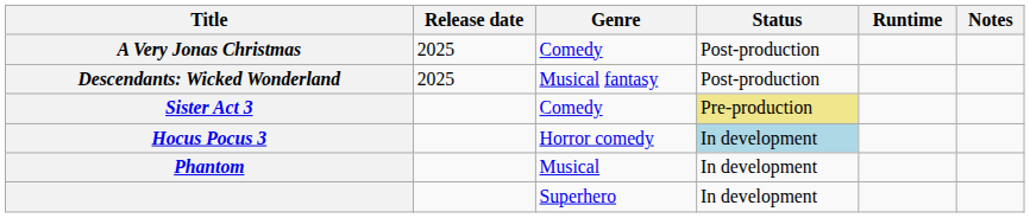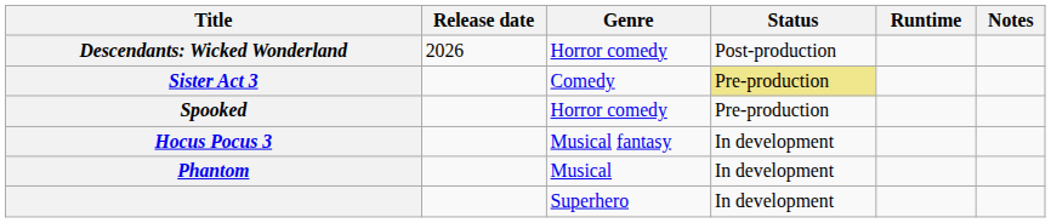 <table class="wikitable plainrowheaders sortable" style="width:99%;">
 <tr>
 <th scope="col" style="width:40%;">Title</th>
 <th scope="col" style="width:12%;">Release date</th>
 <th>Genre</th>
 <th>Status</th>
 <th>Runtime</th>
 <th>Notes</th>
 </tr>
 <tr>
-<th scope="row"><em>A Very Jonas Christmas</em></th>
-<td>2025</td>
-<td><a href='#'>Comedy</a></td>
-<td>Post-production</td>
-<td></td>
-<td></td>
-</tr>
-<tr>
 <th scope="row"><em>Descendants: Wicked Wonderland</em></th>
-<td>2025</td>
-<td><a href='#'>Musical</a> <a href='#'>fantasy</a></td>
+<td>2026</td>
+<td><a href='#'>Horror comedy</a></td>
 <td>Post-production</td>
 <td></td>
 <td></td>
 </tr>
 <tr>
 <th scope="row"><em><a href='#'>Sister Act 3</a></em></th>
 <td></td>
 <td><a href='#'>Comedy</a></td>
 <td style="background: khaki;">Pre-production</td>
 <td></td>
 <td></td>
 </tr>
 <tr>
+<th scope="row"><em>Spooked</em></th>
+<td></td>
+<td><a href='#'>Horror comedy</a></td>
+<td>Pre-production</td>
+<td></td>
+<td></td>
+</tr>
+<tr>
 <th scope="row"><em><a href='#'>Hocus Pocus 3</a></em></th>
 <td></td>
-<td><a href='#'>Horror comedy</a></td>
-<td style="background: lightblue;">In development</td>
+<td><a href='#'>Musical</a> <a href='#'>fantasy</a></td>
+<td>In development</td>
 <td></td>
 <td></td>
 </tr>
 <tr>
 <th scope="row"><em><a href='#'>Phantom</a></em></th>
 <td></td>
 <td><a href='#'>Musical</a></td>
 <td>In development</td>
 <td></td>
 <td></td>
 </tr>
 <tr>
 <th scope="row"><em></em></th>
 <td></td>
 <td><a href='#'>Superhero</a></td>
 <td>In development</td>
 <td></td>
 <td></td>
 </tr>
 </table>
